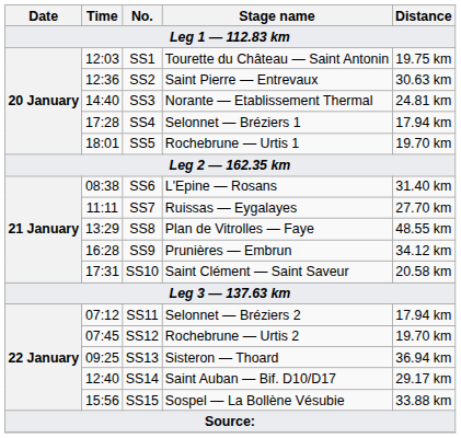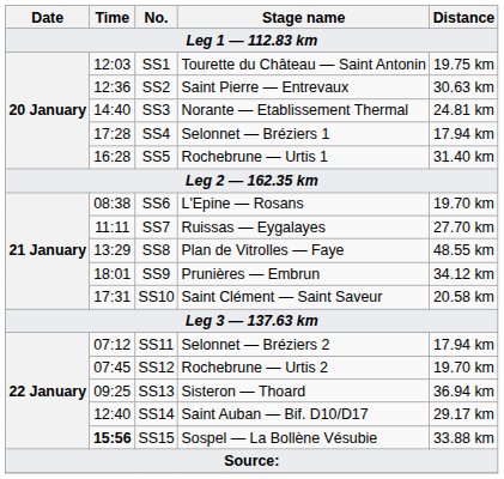 <table class="wikitable" style="font-size: 85%;">
 <tr>
 <th>Date</th>
 <th>Time</th>
 <th>No.</th>
 <th>Stage name</th>
 <th>Distance</th>
 </tr>
 <tr>
 <td style="background-color:#EAECF0; text-align:center" colspan="5"><strong><em>Leg 1 — 112.83 km</em></strong></td>
 </tr>
 <tr>
 <th rowspan="5">20 January</th>
 <td align="center">12:03</td>
 <td align="center">SS1</td>
 <td>Tourette du Château — Saint Antonin</td>
 <td align="center">19.75 km</td>
 </tr>
 <tr>
 <td align="center">12:36</td>
 <td align="center">SS2</td>
 <td>Saint Pierre — Entrevaux</td>
 <td align="center">30.63 km</td>
 </tr>
 <tr>
 <td align="center">14:40</td>
 <td align="center">SS3</td>
 <td>Norante — Etablissement Thermal</td>
 <td align="center">24.81 km</td>
 </tr>
 <tr>
 <td align="center">17:28</td>
 <td align="center">SS4</td>
 <td>Selonnet — Bréziers 1</td>
 <td align="center">17.94 km</td>
 </tr>
 <tr>
-<td align="center">18:01</td>
+<td align="center">16:28</td>
 <td align="center">SS5</td>
 <td>Rochebrune — Urtis 1</td>
-<td align="center">19.70 km</td>
+<td align="center">31.40 km</td>
 </tr>
 <tr>
 <td style="background-color:#EAECF0; text-align:center" colspan="5"><strong><em>Leg 2 — 162.35 km</em></strong></td>
 </tr>
 <tr>
 <th rowspan="5">21 January</th>
 <td align="center">08:38</td>
 <td align="center">SS6</td>
 <td>L'Epine — Rosans</td>
-<td align="center">31.40 km</td>
+<td align="center">19.70 km</td>
 </tr>
 <tr>
 <td align="center">11:11</td>
 <td align="center">SS7</td>
 <td>Ruissas — Eygalayes</td>
 <td align="center">27.70 km</td>
 </tr>
 <tr>
 <td align="center">13:29</td>
 <td align="center">SS8</td>
 <td>Plan de Vitrolles — Faye</td>
 <td align="center">48.55 km</td>
 </tr>
 <tr>
-<td align="center">16:28</td>
+<td align="center">18:01</td>
 <td align="center">SS9</td>
 <td>Prunières — Embrun</td>
 <td align="center">34.12 km</td>
 </tr>
 <tr>
 <td align="center">17:31</td>
 <td align="center">SS10</td>
 <td>Saint Clément — Saint Saveur</td>
 <td align="center">20.58 km</td>
 </tr>
 <tr>
 <td style="background-color:#EAECF0; text-align:center" colspan="5"><strong><em>Leg 3 — 137.63 km</em></strong></td>
 </tr>
 <tr>
 <th rowspan="5">22 January</th>
 <td align="center">07:12</td>
 <td align="center">SS11</td>
 <td>Selonnet — Bréziers 2</td>
 <td align="center">17.94 km</td>
 </tr>
 <tr>
 <td align="center">07:45</td>
 <td align="center">SS12</td>
 <td>Rochebrune — Urtis 2</td>
 <td align="center">19.70 km</td>
 </tr>
 <tr>
 <td align="center">09:25</td>
 <td align="center">SS13</td>
 <td>Sisteron — Thoard</td>
 <td align="center">36.94 km</td>
 </tr>
 <tr>
 <td align="center">12:40</td>
 <td align="center">SS14</td>
 <td>Saint Auban — Bif. D10/D17</td>
 <td align="center">29.17 km</td>
 </tr>
 <tr>
-<td align="center">15:56</td>
+<td align="center"><strong>15:56</strong></td>
 <td align="center">SS15</td>
 <td>Sospel — La Bollène Vésubie</td>
 <td align="center">33.88 km</td>
 </tr>
 <tr>
 <td style="background-color:#EAECF0; text-align:center" colspan="5"><strong>Source:</strong></td>
 </tr>
 <tr>
 </tr>
 </table>
